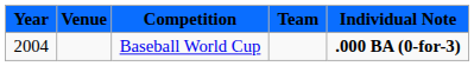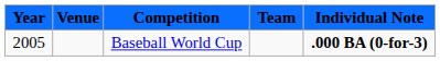 <table class="wikitable">
 <tr>
 <th style="background:#0A6EFF"><span>Year</span></th>
 <th style="background:#0A6EFF"><span>Venue</span></th>
 <th style="background:#0A6EFF"><span>Competition</span></th>
 <th style="background:#0A6EFF"><span> Team </span></th>
 <th style="background:#0A6EFF"><span>Individual Note</span></th>
 </tr>
 <tr>
-<td> 2004 </td>
+<td> 2005 </td>
 <td>  </td>
 <td> <a href='#'>Baseball World Cup</a> </td>
 <td style="text-align:center"></td>
 <td><strong> .000 BA (0-for-3) </strong></td>
 </tr>
 </table>
